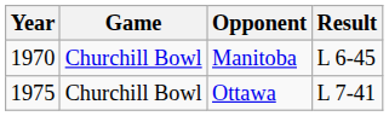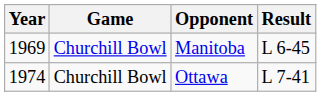 <table class="wikitable">
 <tr>
 <th>Year</th>
 <th>Game</th>
 <th>Opponent</th>
 <th>Result</th>
 </tr>
 <tr>
-<td>1970</td>
+<td>1969</td>
 <td><a href='#'>Churchill Bowl</a></td>
 <td><a href='#'>Manitoba</a></td>
 <td>L 6-45</td>
 </tr>
 <tr>
-<td>1975</td>
+<td>1974</td>
 <td>Churchill Bowl</td>
 <td><a href='#'>Ottawa</a></td>
 <td>L 7-41</td>
 </tr>
 </table>
